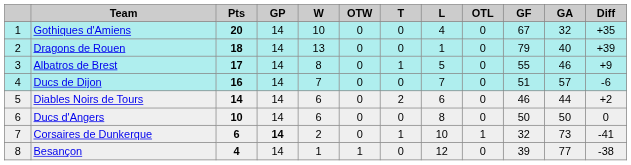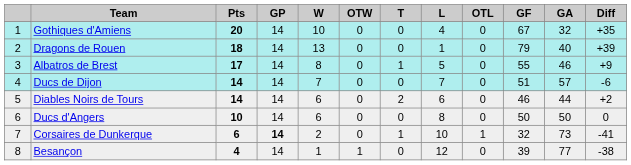 <table cellpadding="3" cellspacing="0" border="1" style="font-size: 95%; border: gray solid 1px; border-collapse: collapse; text-align:center;">
 <tr bgcolor="#CCCCCC">
 <th width="30"></th>
 <th width="250">Team</th>
 <th width="50"><strong>Pts</strong></th>
 <th width="50">GP</th>
 <th width="50">W</th>
 <th width="50">OTW</th>
 <th width="50">T</th>
 <th width="50">L</th>
 <th width="50">OTL</th>
 <th width="50">GF</th>
 <th width="50">GA</th>
 <th width="50">Diff</th>
 </tr>
 <tr bgcolor="#AFEEEE">
 <td>1</td>
 <td align="left"><a href='#'>Gothiques d'Amiens</a></td>
 <td><strong>20</strong></td>
 <td>14</td>
 <td>10</td>
 <td>0</td>
 <td>0</td>
 <td>4</td>
 <td>0</td>
 <td>67</td>
 <td>32</td>
 <td>+35</td>
 </tr>
 <tr bgcolor="#AFEEEE">
 <td>2</td>
 <td align="left"><a href='#'>Dragons de Rouen</a></td>
 <td><strong>18</strong></td>
 <td>14</td>
 <td>13</td>
 <td>0</td>
 <td>0</td>
 <td>1</td>
 <td>0</td>
 <td>79</td>
 <td>40</td>
 <td>+39</td>
 </tr>
 <tr bgcolor="#AFEEEE">
 <td>3</td>
 <td align="left"><a href='#'>Albatros de Brest</a></td>
 <td><strong>17</strong></td>
 <td>14</td>
 <td>8</td>
 <td>0</td>
 <td>1</td>
 <td>5</td>
 <td>0</td>
 <td>55</td>
 <td>46</td>
 <td>+9</td>
 </tr>
 <tr bgcolor="#AFEEEE">
 <td>4</td>
 <td align="left"><a href='#'>Ducs de Dijon</a></td>
-<td><strong>16</strong></td>
+<td><strong>14</strong></td>
 <td>14</td>
 <td>7</td>
 <td>0</td>
 <td>0</td>
 <td>7</td>
 <td>0</td>
 <td>51</td>
 <td>57</td>
 <td>-6</td>
 </tr>
 <tr bgcolor="#EFEFEF">
 <td>5</td>
 <td align="left"><a href='#'>Diables Noirs de Tours</a></td>
 <td><strong>14</strong></td>
 <td>14</td>
 <td>6</td>
 <td>0</td>
 <td>2</td>
 <td>6</td>
 <td>0</td>
 <td>46</td>
 <td>44</td>
 <td>+2</td>
 </tr>
 <tr bgcolor="#EFEFEF">
 <td>6</td>
 <td align="left"><a href='#'>Ducs d'Angers</a></td>
 <td><strong>10</strong></td>
 <td>14</td>
 <td>6</td>
 <td>0</td>
 <td>0</td>
 <td>8</td>
 <td>0</td>
 <td>50</td>
 <td>50</td>
 <td>0</td>
 </tr>
 <tr bgcolor="#EFEFEF">
 <td>7</td>
 <td align="left"><a href='#'>Corsaires de Dunkerque</a></td>
 <td><strong>6</strong></td>
 <td><strong>14</strong></td>
 <td>2</td>
 <td>0</td>
 <td>1</td>
 <td>10</td>
 <td>1</td>
 <td>32</td>
 <td>73</td>
 <td>-41</td>
 </tr>
 <tr bgcolor="#EFEFEF">
 <td>8</td>
 <td align="left"><a href='#'>Besançon</a></td>
 <td><strong>4</strong></td>
 <td>14</td>
 <td>1</td>
 <td>1</td>
 <td>0</td>
 <td>12</td>
 <td>0</td>
 <td>39</td>
 <td>77</td>
 <td>-38</td>
 </tr>
 </table>
